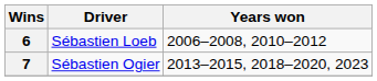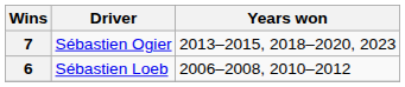 <table class="wikitable" style="font-size: 95%;">
 <tr>
 <th>Wins</th>
 <th>Driver</th>
 <th>Years won</th>
 </tr>
 <tr>
+<th>7</th>
+<td> <a href='#'>Sébastien Ogier</a></td>
+<td>2013–2015, 2018–2020, 2023</td>
+</tr>
+<tr>
 <th>6</th>
 <td> <a href='#'>Sébastien Loeb</a></td>
 <td>2006–2008, 2010–2012</td>
 </tr>
 <tr>
-<th>7</th>
-<td> <a href='#'>Sébastien Ogier</a></td>
-<td>2013–2015, 2018–2020, 2023</td>
-</tr>
-<tr>
 </tr>
 </table>
